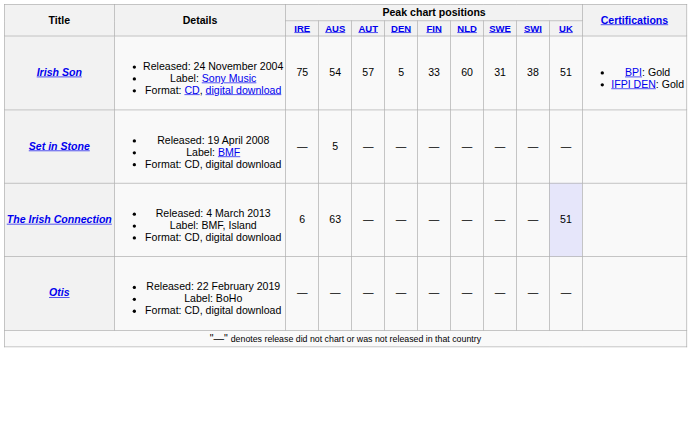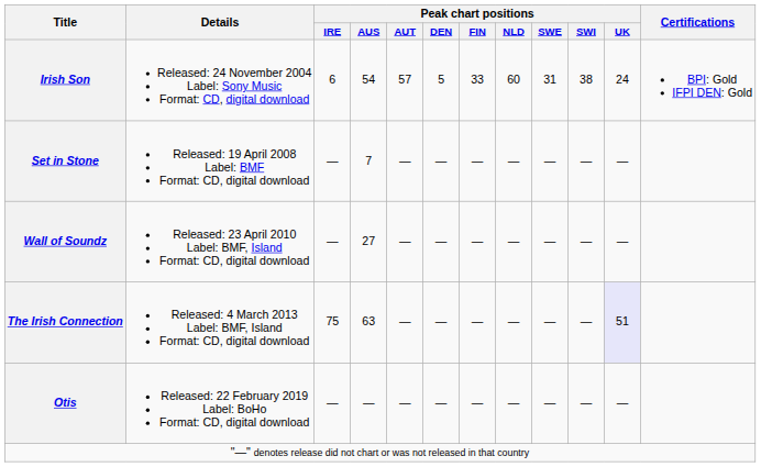 <table class="wikitable plainrowheaders" style="text-align:center;" border="1">
 <tr>
 <th scope="col" rowspan="2">Title</th>
 <th scope="col" rowspan="2">Details</th>
 <th scope="col" colspan="9">Peak chart positions</th>
 <th scope="col" rowspan="2"><a href='#'>Certifications</a></th>
 </tr>
 <tr>
 <th scope="col" style="width:3em;font-size:90%;"><a href='#'>IRE</a><br></th>
 <th scope="col" style="width:3em;font-size:90%;"><a href='#'>AUS</a><br></th>
 <th scope="col" style="width:3em;font-size:90%;"><a href='#'>AUT</a><br></th>
 <th scope="col" style="width:3em;font-size:90%;"><a href='#'>DEN</a><br></th>
 <th scope="col" style="width:3em;font-size:90%;"><a href='#'>FIN</a><br></th>
 <th scope="col" style="width:3em;font-size:90%;"><a href='#'>NLD</a><br></th>
 <th scope="col" style="width:3em;font-size:90%;"><a href='#'>SWE</a><br></th>
 <th scope="col" style="width:3em;font-size:90%;"><a href='#'>SWI</a><br></th>
 <th scope="col" style="width:3em;font-size:90%;"><a href='#'>UK</a><br></th>
 </tr>
 <tr>
 <th scope="row"><em><a href='#'>Irish Son</a></em></th>
 <td><br><ul><li>Released: 24 November 2004</li><li>Label: <a href='#'>Sony Music</a></li><li>Format: <a href='#'>CD</a>, <a href='#'>digital download</a></li></ul></td>
-<td>75</td>
+<td>6</td>
 <td>54</td>
 <td>57</td>
 <td>5</td>
 <td>33</td>
 <td>60</td>
 <td>31</td>
 <td>38</td>
-<td>51</td>
+<td>24</td>
 <td><br><ul><li><a href='#'>BPI</a>: Gold</li><li><a href='#'>IFPI DEN</a>: Gold</li></ul></td>
 </tr>
 <tr>
 <th scope="row"><em><a href='#'>Set in Stone</a></em></th>
 <td><br><ul><li>Released: 19 April 2008</li><li>Label: <a href='#'>BMF</a></li><li>Format: CD, digital download</li></ul></td>
 <td>—</td>
-<td>5</td>
+<td>7</td>
+<td>—</td>
+<td>—</td>
+<td>—</td>
+<td>—</td>
+<td>—</td>
+<td>—</td>
+<td>—</td>
+<td></td>
+</tr>
+<tr>
+<th scope="row"><em><a href='#'>Wall of Soundz</a></em></th>
+<td><br><ul><li>Released: 23 April 2010</li><li>Label: BMF, <a href='#'>Island</a></li><li>Format: CD, digital download</li></ul></td>
+<td>—</td>
+<td>27</td>
 <td>—</td>
 <td>—</td>
 <td>—</td>
 <td>—</td>
 <td>—</td>
 <td>—</td>
 <td>—</td>
 <td></td>
 </tr>
 <tr>
 <th scope="row"><em><a href='#'>The Irish Connection</a></em></th>
 <td><br><ul><li>Released: 4 March 2013</li><li>Label: BMF, Island</li><li>Format: CD, digital download</li></ul></td>
-<td>6</td>
+<td>75</td>
 <td>63</td>
 <td>—</td>
 <td>—</td>
 <td>—</td>
 <td>—</td>
 <td>—</td>
 <td>—</td>
 <td style="background: lavender;">51</td>
 <td></td>
 </tr>
 <tr>
 <th scope="row"><em><a href='#'>Otis</a></em></th>
 <td><br><ul><li>Released: 22 February 2019</li><li>Label: BoHo</li><li>Format: CD, digital download</li></ul></td>
 <td>—</td>
 <td>—</td>
 <td>—</td>
 <td>—</td>
 <td>—</td>
 <td>—</td>
 <td>—</td>
 <td>—</td>
 <td>—</td>
 <td></td>
 </tr>
 <tr>
 <td colspan="12" style="text-align:center">"—" <small>denotes release did not chart or was not released in that country</small></td>
 </tr>
 </table>
